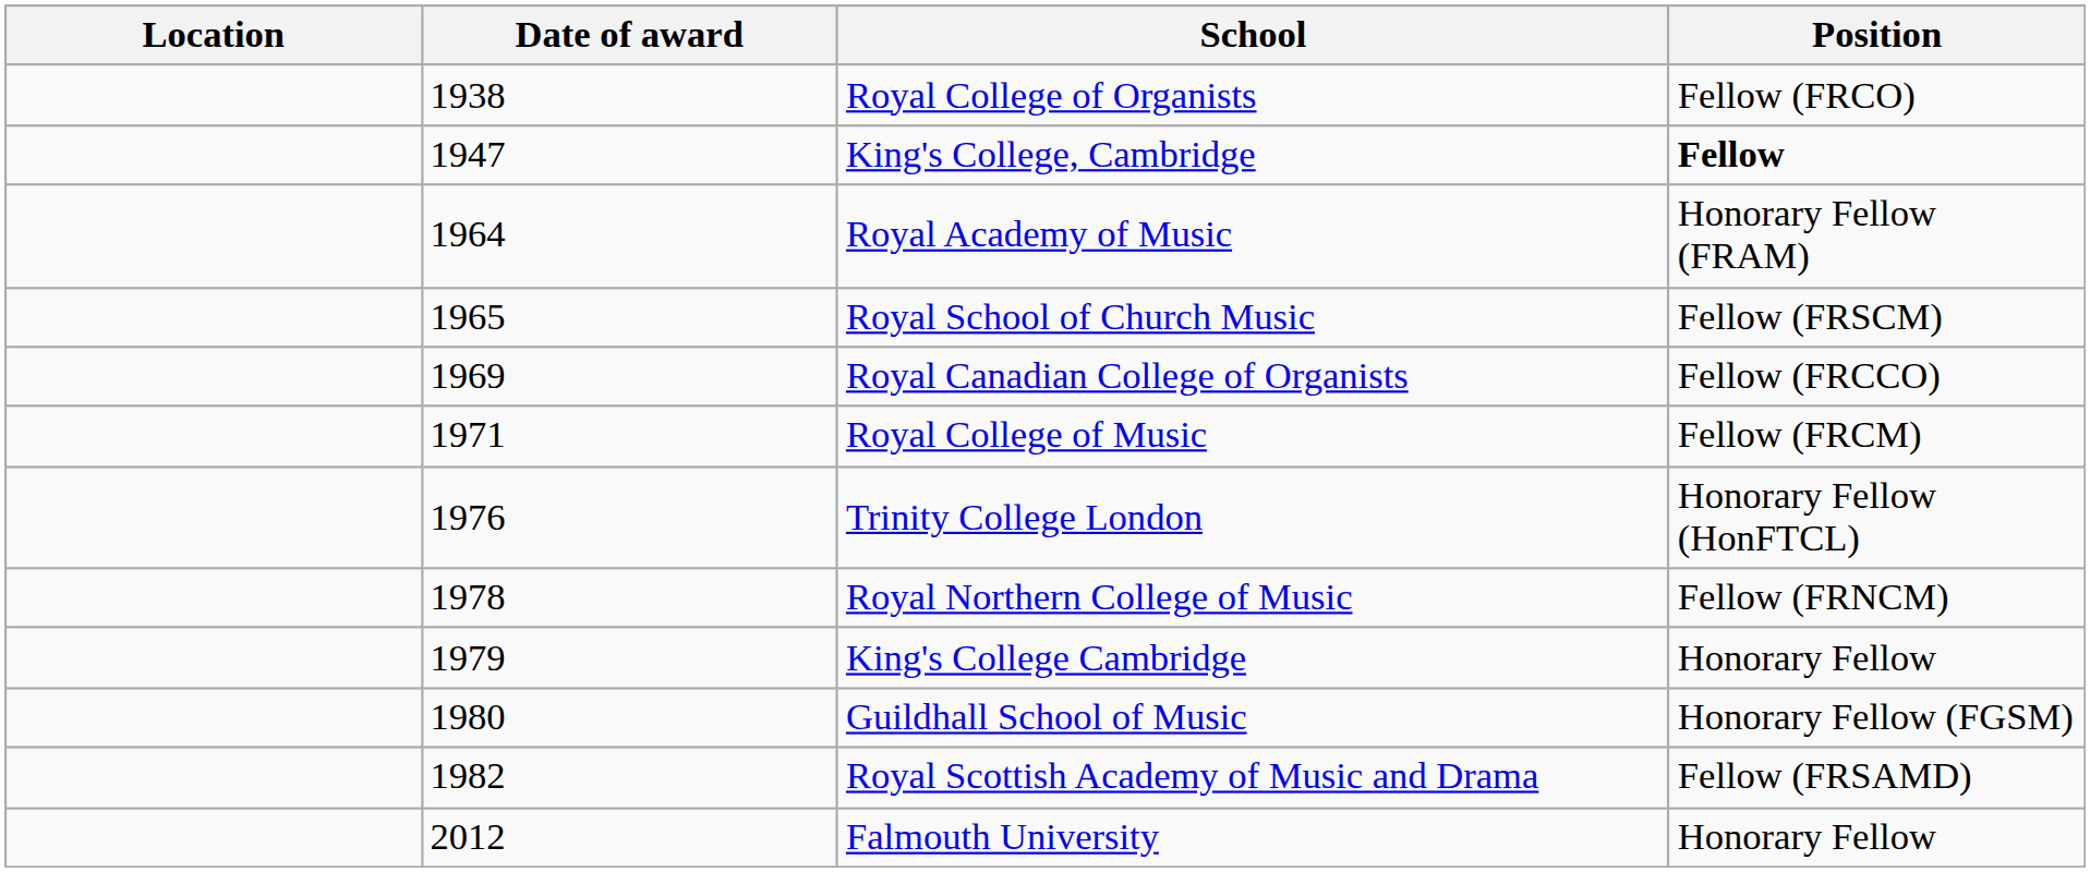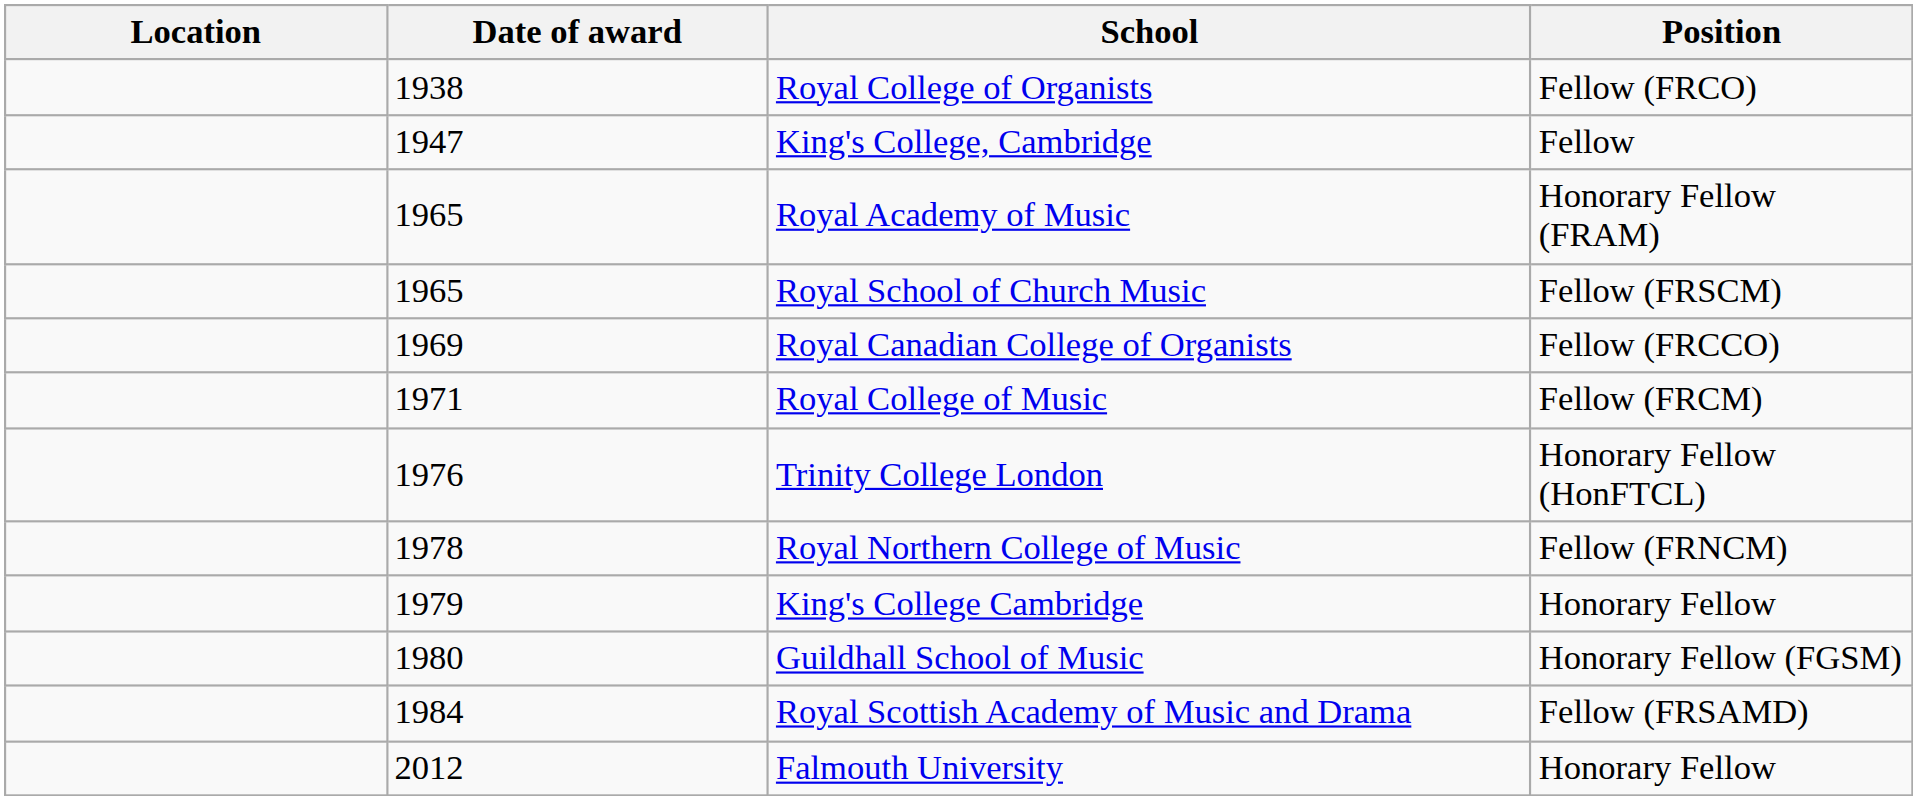 <table class="wikitable" style="width:100%;">
 <tr>
 <th style="width:20%;">Location</th>
 <th style="width:20%;">Date of award</th>
 <th style="width:40%;">School</th>
 <th style="width:20%;">Position</th>
 </tr>
 <tr>
 <td></td>
 <td>1938</td>
 <td><a href='#'>Royal College of Organists</a></td>
 <td>Fellow (FRCO)</td>
 </tr>
 <tr>
 <td></td>
 <td>1947</td>
 <td><a href='#'>King's College, Cambridge</a></td>
-<td><strong>Fellow</strong></td>
+<td>Fellow</td>
 </tr>
 <tr>
 <td></td>
-<td>1964</td>
+<td>1965</td>
 <td><a href='#'>Royal Academy of Music</a></td>
 <td>Honorary Fellow (FRAM)</td>
 </tr>
 <tr>
 <td></td>
 <td>1965</td>
 <td><a href='#'>Royal School of Church Music</a></td>
 <td>Fellow (FRSCM)</td>
 </tr>
 <tr>
 <td></td>
 <td>1969</td>
 <td><a href='#'>Royal Canadian College of Organists</a></td>
 <td>Fellow (FRCCO)</td>
 </tr>
 <tr>
 <td></td>
 <td>1971</td>
 <td><a href='#'>Royal College of Music</a></td>
 <td>Fellow (FRCM) </td>
 </tr>
 <tr>
 <td></td>
 <td>1976</td>
 <td><a href='#'>Trinity College London</a></td>
 <td>Honorary Fellow (HonFTCL)</td>
 </tr>
 <tr>
 <td></td>
 <td>1978</td>
 <td><a href='#'>Royal Northern College of Music</a></td>
 <td>Fellow (FRNCM)</td>
 </tr>
 <tr>
 <td></td>
 <td>1979</td>
 <td><a href='#'>King's College Cambridge</a></td>
 <td>Honorary Fellow </td>
 </tr>
 <tr>
 <td></td>
 <td>1980</td>
 <td><a href='#'>Guildhall School of Music</a></td>
 <td>Honorary Fellow (FGSM)</td>
 </tr>
 <tr>
 <td></td>
-<td>1982</td>
+<td>1984</td>
 <td><a href='#'>Royal Scottish Academy of Music and Drama</a></td>
 <td>Fellow (FRSAMD)</td>
 </tr>
 <tr>
 <td></td>
 <td>2012</td>
 <td><a href='#'>Falmouth University</a></td>
 <td>Honorary Fellow </td>
 </tr>
 <tr>
 </tr>
 </table>
